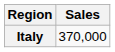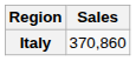 <table class="wikitable sortable plainrowheaders">
 <tr>
 <th scope="col">Region</th>
 <th scope="col">Sales</th>
 </tr>
 <tr>
 <th scope="row">Italy</th>
-<td>370,000</td>
+<td>370,860</td>
 </tr>
 </table>
